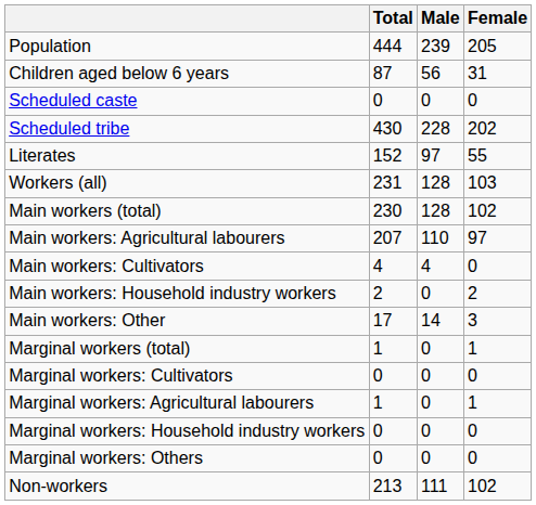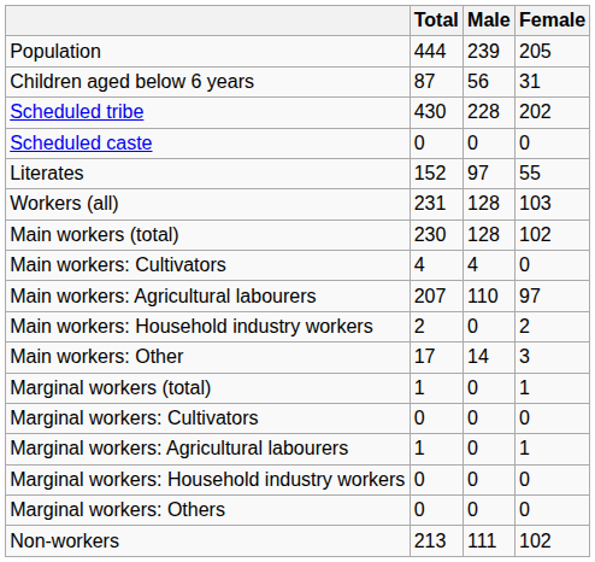 <table class="wikitable sortable">
 <tr>
 <th></th>
 <th>Total</th>
 <th>Male</th>
 <th>Female</th>
 </tr>
 <tr>
 <td>Population</td>
 <td>444</td>
 <td>239</td>
 <td>205</td>
 </tr>
 <tr>
 <td>Children aged below 6 years</td>
 <td>87</td>
 <td>56</td>
 <td>31</td>
 </tr>
 <tr>
+<td><a href='#'>Scheduled tribe</a></td>
+<td>430</td>
+<td>228</td>
+<td>202</td>
+</tr>
+<tr>
 <td><a href='#'>Scheduled caste</a></td>
 <td>0</td>
 <td>0</td>
 <td>0</td>
-</tr>
-<tr>
-<td><a href='#'>Scheduled tribe</a></td>
-<td>430</td>
-<td>228</td>
-<td>202</td>
 </tr>
 <tr>
 <td>Literates</td>
 <td>152</td>
 <td>97</td>
 <td>55</td>
 </tr>
 <tr>
 <td>Workers (all)</td>
 <td>231</td>
 <td>128</td>
 <td>103</td>
 </tr>
 <tr>
 <td>Main workers (total)</td>
 <td>230</td>
 <td>128</td>
 <td>102</td>
 </tr>
 <tr>
+<td>Main workers: Cultivators</td>
+<td>4</td>
+<td>4</td>
+<td>0</td>
+</tr>
+<tr>
 <td>Main workers: Agricultural labourers</td>
 <td>207</td>
 <td>110</td>
 <td>97</td>
-</tr>
-<tr>
-<td>Main workers: Cultivators</td>
-<td>4</td>
-<td>4</td>
-<td>0</td>
 </tr>
 <tr>
 <td>Main workers: Household industry workers</td>
 <td>2</td>
 <td>0</td>
 <td>2</td>
 </tr>
 <tr>
 <td>Main workers: Other</td>
 <td>17</td>
 <td>14</td>
 <td>3</td>
 </tr>
 <tr>
 <td>Marginal workers (total)</td>
 <td>1</td>
 <td>0</td>
 <td>1</td>
 </tr>
 <tr>
 <td>Marginal workers: Cultivators</td>
 <td>0</td>
 <td>0</td>
 <td>0</td>
 </tr>
 <tr>
 <td>Marginal workers: Agricultural labourers</td>
 <td>1</td>
 <td>0</td>
 <td>1</td>
 </tr>
 <tr>
 <td>Marginal workers: Household industry workers</td>
 <td>0</td>
 <td>0</td>
 <td>0</td>
 </tr>
 <tr>
 <td>Marginal workers: Others</td>
 <td>0</td>
 <td>0</td>
 <td>0</td>
 </tr>
 <tr>
 <td>Non-workers</td>
 <td>213</td>
 <td>111</td>
 <td>102</td>
 </tr>
 </table>
